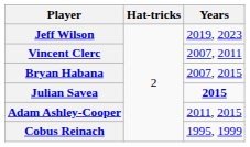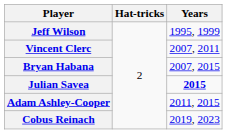 <table class="wikitable plainrowheaders">
 <tr>
 <th scope="col">Player</th>
 <th scope="col">Hat-tricks</th>
 <th scope="col">Years</th>
 </tr>
 <tr>
 <th scope="row"> <a href='#'>Jeff Wilson</a></th>
 <td rowspan="6" align="center">2</td>
-<td align="center"><a href='#'>2019</a>, <a href='#'>2023</a></td>
+<td align="center"><a href='#'>1995</a>, <a href='#'>1999</a></td>
 </tr>
 <tr>
 <th scope="row"> <a href='#'>Vincent Clerc</a></th>
 <td align="center"><a href='#'>2007</a>, <a href='#'>2011</a></td>
 </tr>
 <tr>
 <th scope="row"> <a href='#'>Bryan Habana</a></th>
 <td align="center"><a href='#'>2007</a>, <a href='#'>2015</a></td>
 </tr>
 <tr>
 <th scope="row"> <a href='#'>Julian Savea</a></th>
 <td align="center"><strong><a href='#'>2015</a></strong></td>
 </tr>
 <tr>
 <th scope="row"> <a href='#'>Adam Ashley-Cooper</a></th>
 <td align="center"><a href='#'>2011</a>, <a href='#'>2015</a></td>
 </tr>
 <tr>
 <th scope="row"> <a href='#'>Cobus Reinach</a></th>
-<td align="center"><a href='#'>1995</a>, <a href='#'>1999</a></td>
+<td align="center"><a href='#'>2019</a>, <a href='#'>2023</a></td>
 </tr>
 </table>
